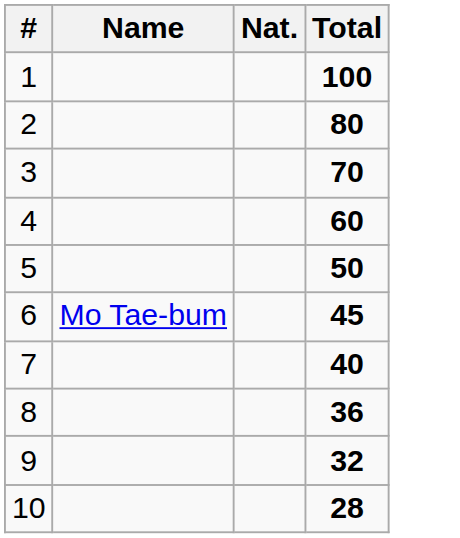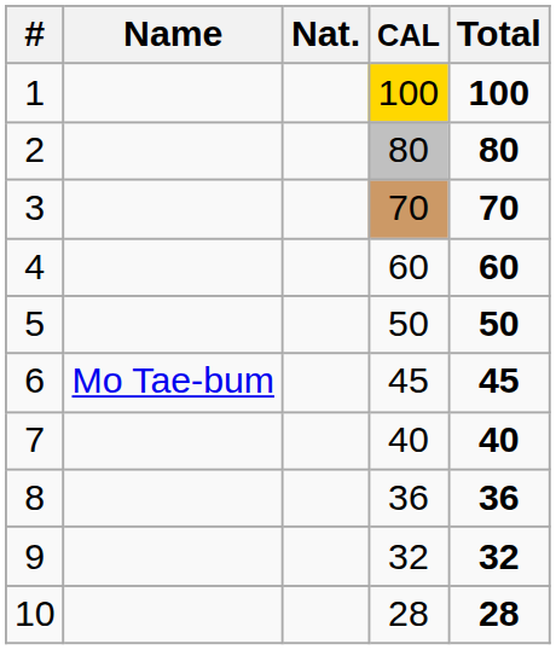 <table class="wikitable sortable" style="text-align:center;">
 <tr>
 <th>#</th>
 <th>Name</th>
 <th>Nat.</th>
+<th><small>CAL</small></th>
 <th>Total</th>
 </tr>
 <tr>
 <td>1</td>
 <td align=left></td>
 <td></td>
+<td bgcolor=gold>100</td>
 <td><strong>100</strong></td>
 </tr>
 <tr>
 <td>2</td>
 <td align=left></td>
 <td></td>
+<td bgcolor=silver>80</td>
 <td><strong>80</strong></td>
 </tr>
 <tr>
 <td>3</td>
 <td align=left></td>
 <td></td>
+<td bgcolor=cc9966>70</td>
 <td><strong>70</strong></td>
 </tr>
 <tr>
 <td>4</td>
 <td align=left></td>
 <td></td>
+<td>60</td>
 <td><strong>60</strong></td>
 </tr>
 <tr>
 <td>5</td>
 <td align=left></td>
 <td></td>
+<td>50</td>
 <td><strong>50</strong></td>
 </tr>
 <tr>
 <td>6</td>
 <td align=left><a href='#'>Mo Tae-bum</a></td>
 <td></td>
+<td>45</td>
 <td><strong>45</strong></td>
 </tr>
 <tr>
 <td>7</td>
 <td align=left></td>
 <td></td>
+<td>40</td>
 <td><strong>40</strong></td>
 </tr>
 <tr>
 <td>8</td>
 <td align=left></td>
 <td></td>
+<td>36</td>
 <td><strong>36</strong></td>
 </tr>
 <tr>
 <td>9</td>
 <td align=left></td>
 <td></td>
+<td>32</td>
 <td><strong>32</strong></td>
 </tr>
 <tr>
 <td>10</td>
 <td align=left></td>
 <td></td>
+<td>28</td>
 <td><strong>28</strong></td>
 </tr>
 </table>
